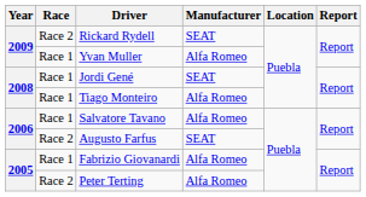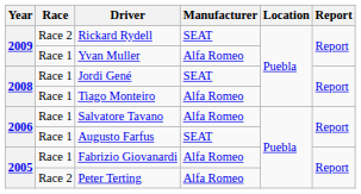 <table class="wikitable" style="font-size: 95%;">
 <tr>
 <th>Year</th>
 <th>Race</th>
 <th>Driver</th>
 <th>Manufacturer</th>
 <th>Location</th>
 <th>Report</th>
 </tr>
 <tr>
 <th rowspan=2><a href='#'>2009</a></th>
 <td>Race 2</td>
 <td> <a href='#'>Rickard Rydell</a></td>
 <td><a href='#'>SEAT</a></td>
 <td rowspan=4><a href='#'>Puebla</a></td>
 <td rowspan=2><a href='#'>Report</a></td>
 </tr>
 <tr>
 <td>Race 1</td>
 <td> <a href='#'>Yvan Muller</a></td>
 <td><a href='#'>Alfa Romeo</a></td>
 </tr>
 <tr>
 <th rowspan=2><a href='#'>2008</a></th>
 <td>Race 1</td>
 <td> <a href='#'>Jordi Gené</a></td>
 <td><a href='#'>SEAT</a></td>
 <td rowspan=2><a href='#'>Report</a></td>
 </tr>
 <tr>
 <td>Race 1</td>
 <td> <a href='#'>Tiago Monteiro</a></td>
 <td><a href='#'>Alfa Romeo</a></td>
 </tr>
 <tr>
 <th rowspan=2><a href='#'>2006</a></th>
 <td>Race 1</td>
 <td> <a href='#'>Salvatore Tavano</a></td>
 <td><a href='#'>Alfa Romeo</a></td>
 <td rowspan=4><a href='#'>Puebla</a></td>
 <td rowspan=2><a href='#'>Report</a></td>
 </tr>
 <tr>
-<td>Race 2</td>
+<td>Race 1</td>
 <td> <a href='#'>Augusto Farfus</a></td>
 <td><a href='#'>SEAT</a></td>
 </tr>
 <tr>
 <th rowspan=2><a href='#'>2005</a></th>
 <td>Race 1</td>
 <td> <a href='#'>Fabrizio Giovanardi</a></td>
 <td><a href='#'>Alfa Romeo</a></td>
 <td rowspan=2><a href='#'>Report</a></td>
 </tr>
 <tr>
 <td>Race 2</td>
 <td> <a href='#'>Peter Terting</a></td>
 <td><a href='#'>Alfa Romeo</a></td>
 </tr>
 </table>
